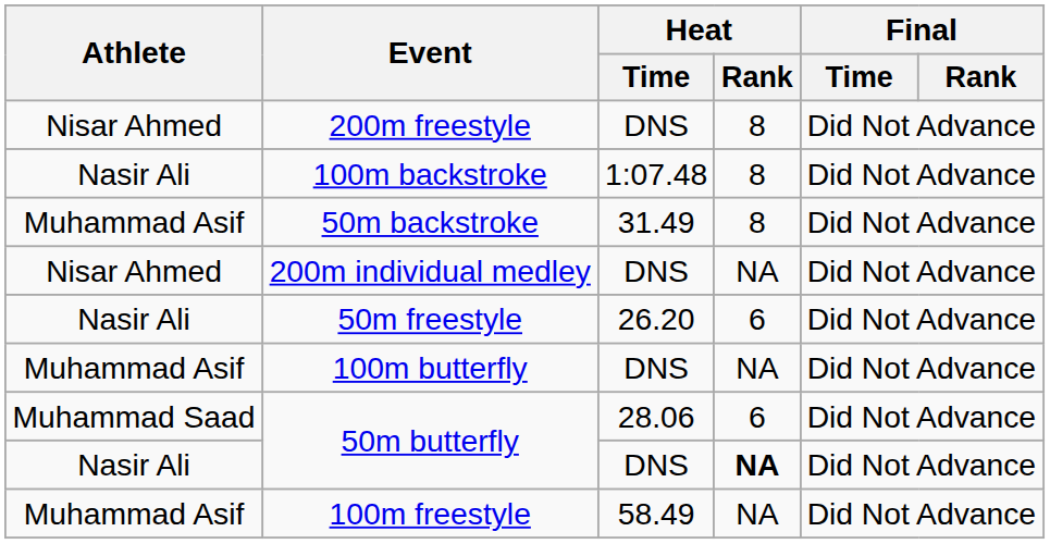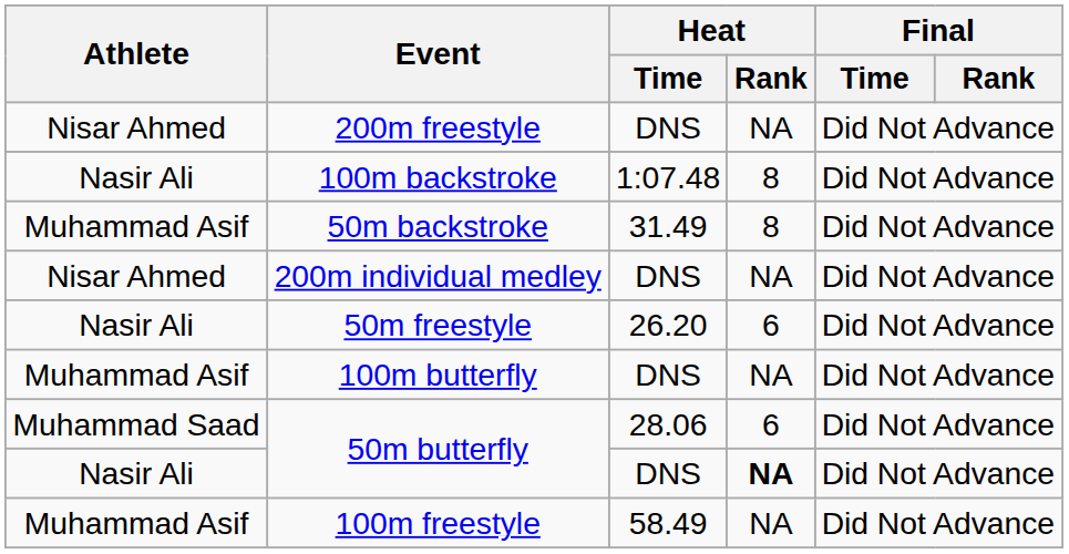 <table class=wikitable style=font-size:95%>
 <tr>
 <th rowspan=2>Athlete</th>
 <th rowspan=2>Event</th>
 <th colspan=2>Heat</th>
 <th colspan=2>Final</th>
 </tr>
 <tr style=font-size:95%>
 <th>Time</th>
 <th>Rank</th>
 <th>Time</th>
 <th>Rank</th>
 </tr>
 <tr style="text-align:center;">
 <td>Nisar Ahmed</td>
 <td style="text-align:center;"><a href='#'>200m freestyle</a></td>
 <td>DNS</td>
-<td>8</td>
+<td>NA</td>
 <td style="text-align:center;" colspan=2>Did Not Advance</td>
 </tr>
 <tr style="text-align:center;">
 <td>Nasir Ali</td>
 <td style="text-align:center;"><a href='#'>100m backstroke</a></td>
 <td>1:07.48</td>
 <td>8</td>
 <td style="text-align:center;" colspan=2>Did Not Advance</td>
 </tr>
 <tr style="text-align:center;">
 <td>Muhammad Asif</td>
 <td style="text-align:center;"><a href='#'>50m backstroke</a></td>
 <td>31.49</td>
 <td>8</td>
 <td style="text-align:center;" colspan=2>Did Not Advance</td>
 </tr>
 <tr style="text-align:center;">
 <td>Nisar Ahmed</td>
 <td style="text-align:center;"><a href='#'>200m individual medley</a></td>
 <td>DNS</td>
 <td>NA</td>
 <td style="text-align:center;" colspan=2>Did Not Advance</td>
 </tr>
 <tr style="text-align:center;">
 <td>Nasir Ali</td>
 <td style="text-align:center;"><a href='#'>50m freestyle</a></td>
 <td>26.20</td>
 <td>6</td>
 <td style="text-align:center;" colspan=2>Did Not Advance</td>
 </tr>
 <tr style="text-align:center;">
 <td>Muhammad Asif</td>
 <td style="text-align:center;"><a href='#'>100m butterfly</a></td>
 <td>DNS</td>
 <td>NA</td>
 <td style="text-align:center;" colspan=2>Did Not Advance</td>
 </tr>
 <tr style="text-align:center;">
 <td>Muhammad Saad</td>
 <td style="text-align:center;" rowspan=2><a href='#'>50m butterfly</a></td>
 <td>28.06</td>
 <td>6</td>
 <td style="text-align:center;" colspan=2>Did Not Advance</td>
 </tr>
 <tr style="text-align:center;">
 <td>Nasir Ali</td>
 <td>DNS</td>
 <td><strong>NA</strong></td>
 <td style="text-align:center;" colspan=2>Did Not Advance</td>
 </tr>
 <tr style="text-align:center;">
 <td>Muhammad Asif</td>
 <td style="text-align:center;"><a href='#'>100m freestyle</a></td>
 <td>58.49</td>
 <td>NA</td>
 <td style="text-align:center;" colspan=2>Did Not Advance</td>
 </tr>
 </table>
